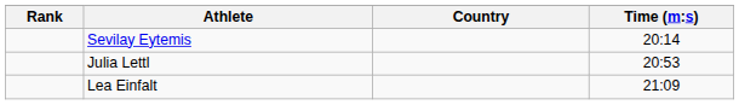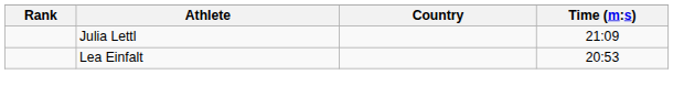 <table class="wikitable" width=50%>
 <tr>
 </tr>
 <tr>
 <th width=5%>Rank</th>
 <th width=20%>Athlete</th>
 <th width=15%>Country</th>
 <th width=10%>Time (<a href='#'>m</a>:<a href='#'>s</a>)</th>
 </tr>
 <tr align="center">
 <td></td>
-<td align="left"><a href='#'>Sevilay Eytemis</a></td>
-<td align="left"></td>
-<td>20:14</td>
-</tr>
-<tr align="center">
-<td></td>
 <td align="left">Julia Lettl</td>
 <td align="left"></td>
-<td>20:53</td>
+<td>21:09</td>
 </tr>
 <tr align="center">
 <td></td>
 <td align="left">Lea Einfalt</td>
 <td align="left"></td>
-<td>21:09</td>
+<td>20:53</td>
 </tr>
 </table>
